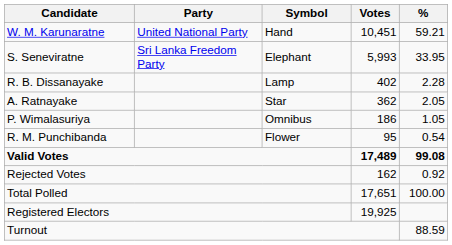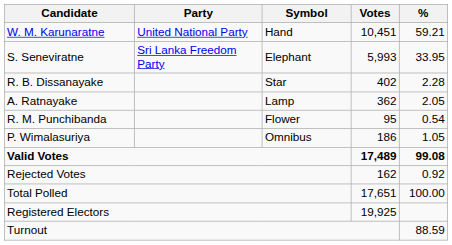 <table class="wikitable" border="1" style="text-align:right;">
 <tr>
 <th align=left width="180">Candidate</th>
 <th align=left width="180">Party</th>
 <th align=left width="120">Symbol</th>
 <th align=left width="60">Votes</th>
 <th align=left width="60">%</th>
 </tr>
 <tr>
 <td align=left><a href='#'>W. M. Karunaratne</a></td>
 <td align=left><a href='#'>United National Party</a></td>
 <td align=left>Hand</td>
 <td>10,451</td>
 <td>59.21</td>
 </tr>
 <tr>
 <td align=left>S. Seneviratne</td>
 <td align=left><a href='#'>Sri Lanka Freedom Party</a></td>
 <td align=left>Elephant</td>
 <td>5,993</td>
 <td>33.95</td>
 </tr>
 <tr>
 <td align=left>R. B. Dissanayake</td>
 <td></td>
-<td align=left>Lamp</td>
+<td align=left>Star</td>
 <td>402</td>
 <td>2.28</td>
 </tr>
 <tr>
 <td align=left>A. Ratnayake</td>
 <td></td>
-<td align=left>Star</td>
+<td align=left>Lamp</td>
 <td>362</td>
 <td>2.05</td>
+</tr>
+<tr>
+<td align=left>R. M. Punchibanda</td>
+<td></td>
+<td align=left>Flower</td>
+<td>95</td>
+<td>0.54</td>
 </tr>
 <tr>
 <td align=left>P. Wimalasuriya</td>
 <td></td>
 <td align=left>Omnibus</td>
 <td>186</td>
 <td>1.05</td>
-</tr>
-<tr>
-<td align=left>R. M. Punchibanda</td>
-<td></td>
-<td align=left>Flower</td>
-<td>95</td>
-<td>0.54</td>
 </tr>
 <tr>
 <td align=left colspan=3><strong>Valid Votes</strong></td>
 <td><strong>17,489</strong></td>
 <td><strong>99.08</strong></td>
 </tr>
 <tr>
 <td align=left colspan=3>Rejected Votes</td>
 <td>162</td>
 <td>0.92</td>
 </tr>
 <tr>
 <td align=left colspan=3>Total Polled</td>
 <td>17,651</td>
 <td>100.00</td>
 </tr>
 <tr>
 <td align=left colspan=3>Registered Electors</td>
 <td>19,925</td>
 <td></td>
 </tr>
 <tr>
 <td align=left colspan=4>Turnout</td>
 <td>88.59</td>
 </tr>
 </table>
